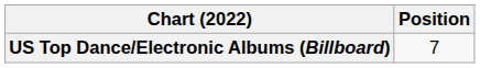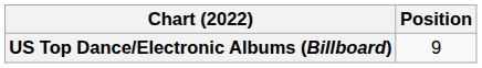 <table class="wikitable plainrowheaders" style="text-align:center">
 <tr>
 <th scope="col">Chart (2022)</th>
 <th scope="col">Position</th>
 </tr>
 <tr>
 <th scope="row">US Top Dance/Electronic Albums (<em>Billboard</em>)</th>
-<td>7</td>
+<td>9</td>
 </tr>
 </table>
